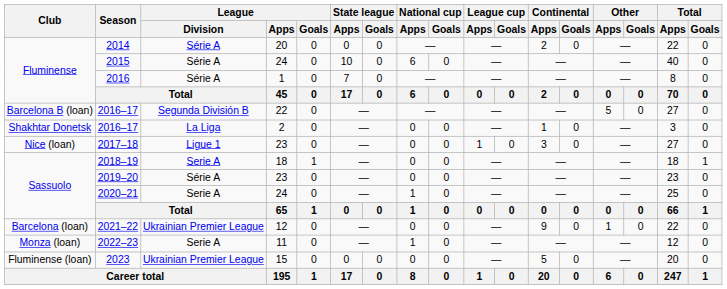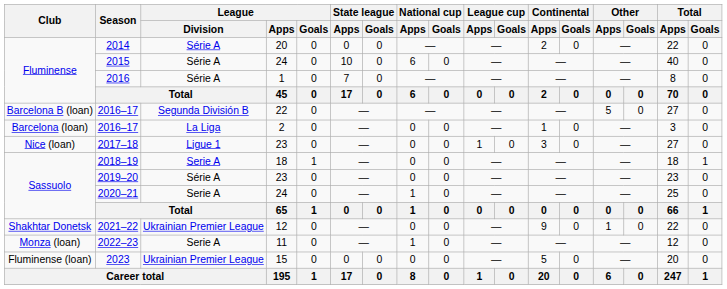 <table class="wikitable" style="text-align:center">
 <tr>
 <th rowspan="2">Club</th>
 <th rowspan="2">Season</th>
 <th colspan="3">League</th>
 <th colspan="2">State league</th>
 <th colspan="2">National cup</th>
 <th colspan="2">League cup</th>
 <th colspan="2">Continental</th>
 <th colspan="2">Other</th>
 <th colspan="2">Total</th>
 </tr>
 <tr>
 <th>Division</th>
 <th>Apps</th>
 <th>Goals</th>
 <th>Apps</th>
 <th>Goals</th>
 <th>Apps</th>
 <th>Goals</th>
 <th>Apps</th>
 <th>Goals</th>
 <th>Apps</th>
 <th>Goals</th>
 <th>Apps</th>
 <th>Goals</th>
 <th>Apps</th>
 <th>Goals</th>
 </tr>
 <tr>
 <td rowspan="4"><a href='#'>Fluminense</a></td>
 <td><a href='#'>2014</a></td>
 <td><a href='#'>Série A</a></td>
 <td>20</td>
 <td>0</td>
 <td>0</td>
 <td>0</td>
 <td colspan="2">—</td>
 <td colspan="2">—</td>
 <td>2</td>
 <td>0</td>
 <td colspan="2">—</td>
 <td>22</td>
 <td>0</td>
 </tr>
 <tr>
 <td><a href='#'>2015</a></td>
 <td>Série A</td>
 <td>24</td>
 <td>0</td>
 <td>10</td>
 <td>0</td>
 <td>6</td>
 <td>0</td>
 <td colspan="2">—</td>
 <td colspan="2">—</td>
 <td colspan="2">—</td>
 <td>40</td>
 <td>0</td>
 </tr>
 <tr>
 <td><a href='#'>2016</a></td>
 <td>Série A</td>
 <td>1</td>
 <td>0</td>
 <td>7</td>
 <td>0</td>
 <td colspan="2">—</td>
 <td colspan="2">—</td>
 <td colspan="2">—</td>
 <td colspan="2">—</td>
 <td>8</td>
 <td>0</td>
 </tr>
 <tr>
 <th colspan="2">Total</th>
 <th>45</th>
 <th>0</th>
 <th>17</th>
 <th>0</th>
 <th>6</th>
 <th>0</th>
 <th>0</th>
 <th>0</th>
 <th>2</th>
 <th>0</th>
 <th>0</th>
 <th>0</th>
 <th>70</th>
 <th>0</th>
 </tr>
 <tr>
 <td><a href='#'>Barcelona B</a> (loan)</td>
 <td><a href='#'>2016–17</a></td>
 <td><a href='#'>Segunda División B</a></td>
 <td>22</td>
 <td>0</td>
 <td colspan="2">—</td>
 <td colspan="2">—</td>
 <td colspan="2">—</td>
 <td colspan="2">—</td>
 <td>5</td>
 <td>0</td>
 <td>27</td>
 <td>0</td>
 </tr>
 <tr>
-<td><a href='#'>Shakhtar Donetsk</a></td>
+<td><a href='#'>Barcelona</a> (loan)</td>
 <td><a href='#'>2016–17</a></td>
 <td><a href='#'>La Liga</a></td>
 <td>2</td>
 <td>0</td>
 <td colspan="2">—</td>
 <td>0</td>
 <td>0</td>
 <td colspan="2">—</td>
 <td>1</td>
 <td>0</td>
 <td colspan=2>—</td>
 <td>3</td>
 <td>0</td>
 </tr>
 <tr>
 <td><a href='#'>Nice</a> (loan)</td>
 <td><a href='#'>2017–18</a></td>
 <td><a href='#'>Ligue 1</a></td>
 <td>23</td>
 <td>0</td>
 <td colspan="2">—</td>
 <td>0</td>
 <td>0</td>
 <td>1</td>
 <td>0</td>
 <td>3</td>
 <td>0</td>
 <td colspan=2>—</td>
 <td>27</td>
 <td>0</td>
 </tr>
 <tr>
 <td rowspan="4"><a href='#'>Sassuolo</a></td>
 <td><a href='#'>2018–19</a></td>
 <td><a href='#'>Serie A</a></td>
 <td>18</td>
 <td>1</td>
 <td colspan="2">—</td>
 <td>0</td>
 <td>0</td>
 <td colspan="2">—</td>
 <td colspan="2">—</td>
 <td colspan="2">—</td>
 <td>18</td>
 <td>1</td>
 </tr>
 <tr>
 <td><a href='#'>2019–20</a></td>
 <td>Série A</td>
 <td>23</td>
 <td>0</td>
 <td colspan="2">—</td>
 <td>0</td>
 <td>0</td>
 <td colspan="2">—</td>
 <td colspan="2">—</td>
 <td colspan="2">—</td>
 <td>23</td>
 <td>0</td>
 </tr>
 <tr>
 <td><a href='#'>2020–21</a></td>
 <td>Serie A</td>
 <td>24</td>
 <td>0</td>
 <td colspan="2">—</td>
 <td>1</td>
 <td>0</td>
 <td colspan="2">—</td>
 <td colspan="2">—</td>
 <td colspan="2">—</td>
 <td>25</td>
 <td>0</td>
 </tr>
 <tr>
 <th colspan="2">Total</th>
 <th>65</th>
 <th>1</th>
 <th>0</th>
 <th>0</th>
 <th>1</th>
 <th>0</th>
 <th>0</th>
 <th>0</th>
 <th>0</th>
 <th>0</th>
 <th>0</th>
 <th>0</th>
 <th>66</th>
 <th>1</th>
 </tr>
 <tr>
-<td><a href='#'>Barcelona</a> (loan)</td>
+<td><a href='#'>Shakhtar Donetsk</a></td>
 <td><a href='#'>2021–22</a></td>
 <td><a href='#'>Ukrainian Premier League</a></td>
 <td>12</td>
 <td>0</td>
 <td colspan="2">—</td>
 <td>0</td>
 <td>0</td>
 <td colspan="2">—</td>
 <td>9</td>
 <td>0</td>
 <td>1</td>
 <td>0</td>
 <td>22</td>
 <td>0</td>
 </tr>
 <tr>
 <td><a href='#'>Monza</a> (loan)</td>
 <td><a href='#'>2022–23</a></td>
 <td>Serie A</td>
 <td>11</td>
 <td>0</td>
 <td colspan="2">—</td>
 <td>1</td>
 <td>0</td>
 <td colspan="2">—</td>
 <td colspan="2">—</td>
 <td colspan="2">—</td>
 <td>12</td>
 <td>0</td>
 </tr>
 <tr>
 <td>Fluminense (loan)</td>
 <td><a href='#'>2023</a></td>
 <td><a href='#'>Ukrainian Premier League</a></td>
 <td>15</td>
 <td>0</td>
 <td>0</td>
 <td>0</td>
 <td>0</td>
 <td>0</td>
 <td colspan="2">—</td>
 <td>5</td>
 <td>0</td>
 <td colspan="2">—</td>
 <td>20</td>
 <td>0</td>
 </tr>
 <tr>
 <th colspan="3">Career total</th>
 <th>195</th>
 <th>1</th>
 <th>17</th>
 <th>0</th>
 <th>8</th>
 <th>0</th>
 <th>1</th>
 <th>0</th>
 <th>20</th>
 <th>0</th>
 <th>6</th>
 <th>0</th>
 <th>247</th>
 <th>1</th>
 </tr>
 </table>
